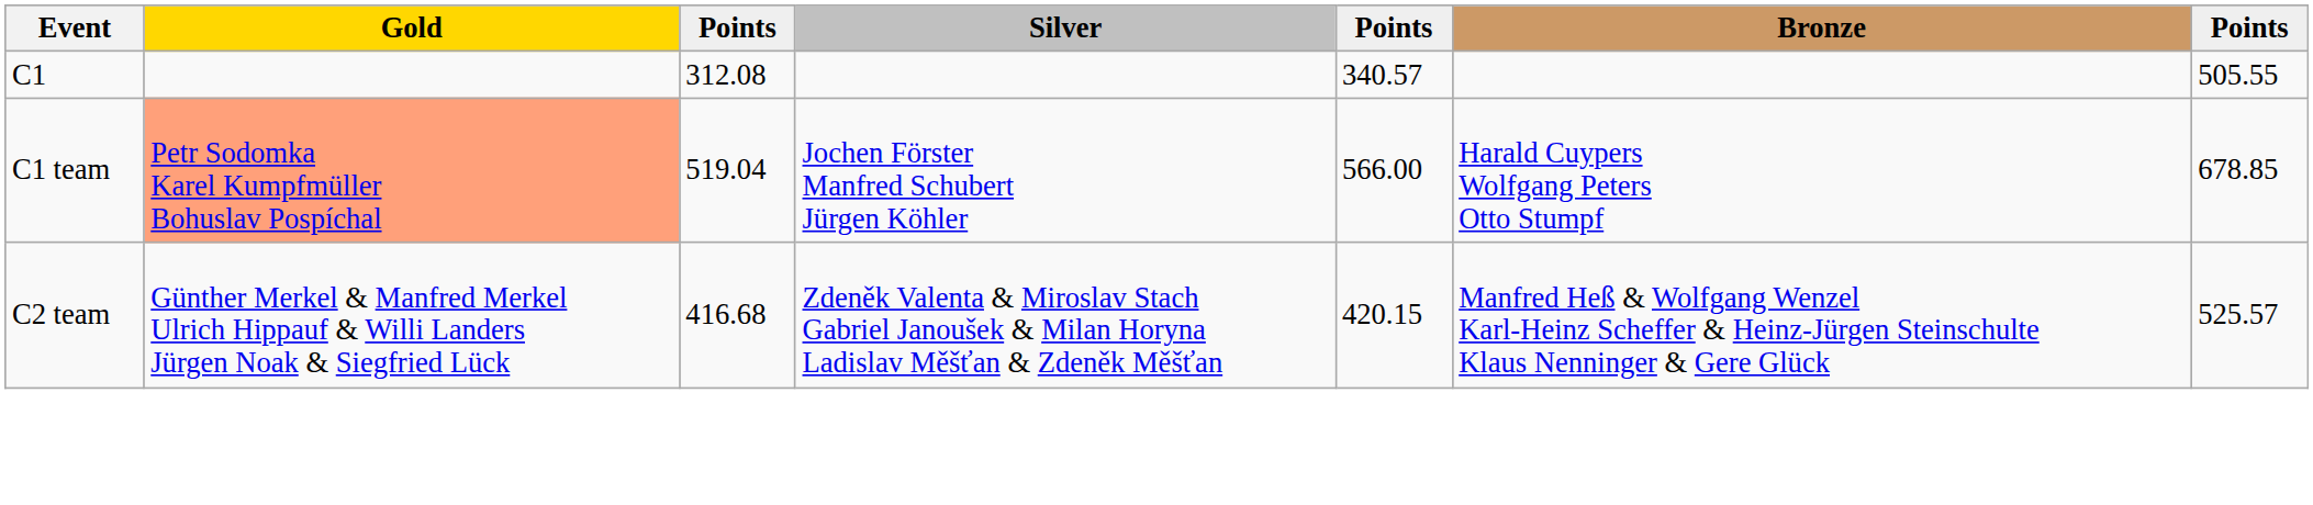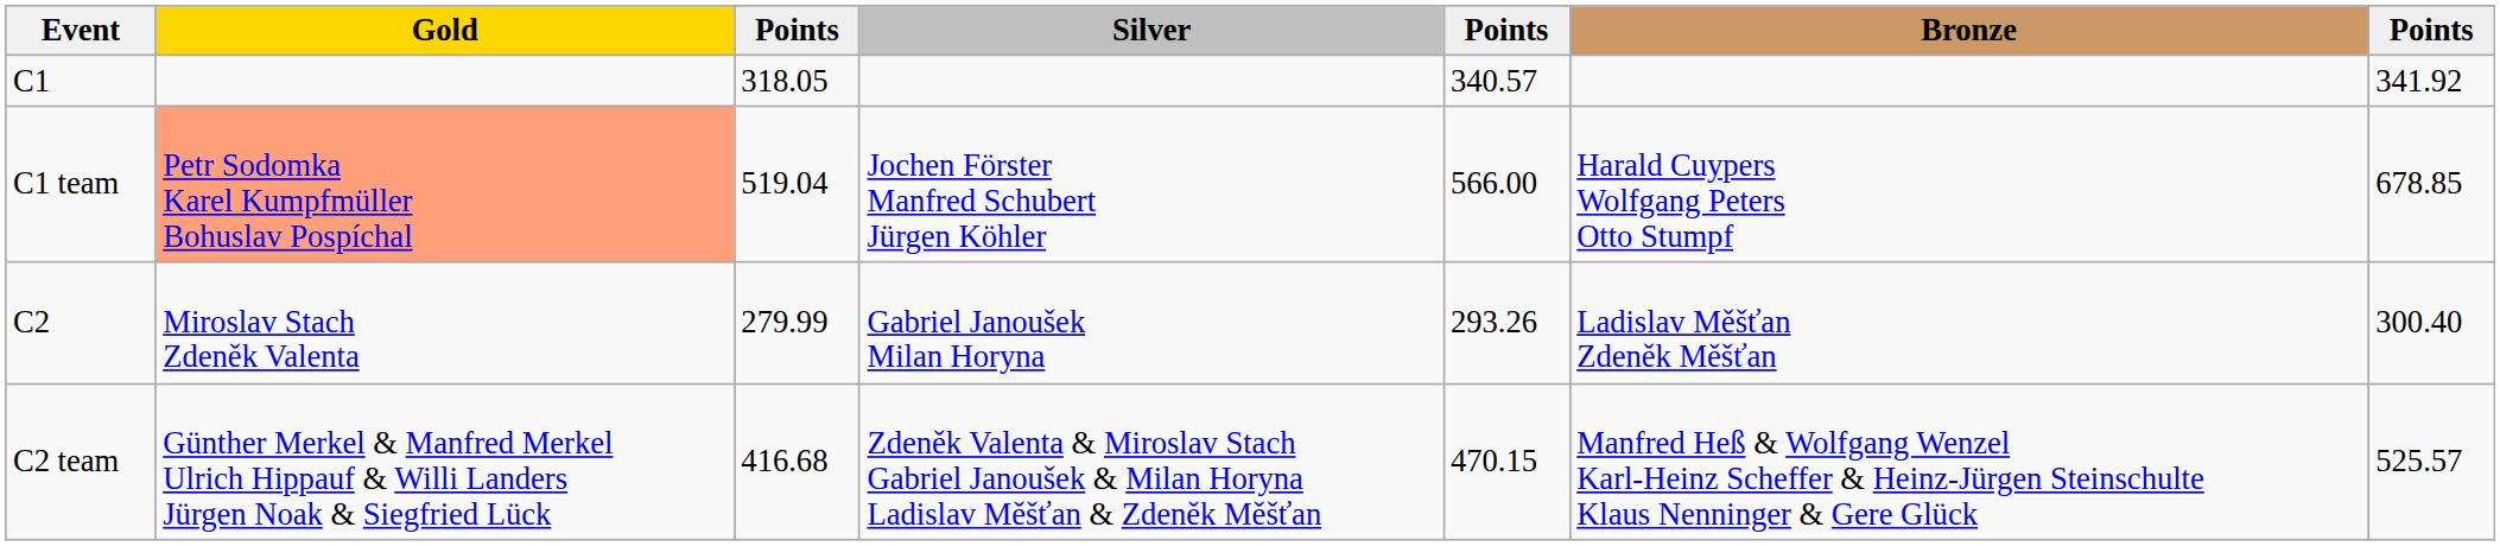 <table class="wikitable" width=100%>
 <tr>
 <th>Event</th>
 <td align=center bgcolor="gold"><strong>Gold</strong></td>
 <td align=center bgcolor="EFEFEF"><strong>Points</strong></td>
 <td align=center bgcolor="silver"><strong>Silver</strong></td>
 <td align=center bgcolor="EFEFEF"><strong>Points</strong></td>
 <td align=center bgcolor="CC9966"><strong>Bronze</strong></td>
 <td align=center bgcolor="EFEFEF"><strong>Points</strong></td>
 </tr>
 <tr>
 <td>C1</td>
 <td></td>
-<td>312.08</td>
+<td>318.05</td>
 <td></td>
 <td>340.57</td>
 <td></td>
-<td>505.55</td>
+<td>341.92</td>
 </tr>
 <tr>
 <td>C1 team</td>
 <td style="background: lightsalmon;"><br><a href='#'>Petr Sodomka</a><br><a href='#'>Karel Kumpfmüller</a><br><a href='#'>Bohuslav Pospíchal</a></td>
 <td>519.04</td>
 <td><br><a href='#'>Jochen Förster</a><br><a href='#'>Manfred Schubert</a><br><a href='#'>Jürgen Köhler</a></td>
 <td>566.00</td>
 <td><br><a href='#'>Harald Cuypers</a><br><a href='#'>Wolfgang Peters</a><br><a href='#'>Otto Stumpf</a></td>
 <td>678.85</td>
 </tr>
 <tr>
+<td>C2</td>
+<td><br><a href='#'>Miroslav Stach</a><br><a href='#'>Zdeněk Valenta</a></td>
+<td>279.99</td>
+<td><br><a href='#'>Gabriel Janoušek</a><br><a href='#'>Milan Horyna</a></td>
+<td>293.26</td>
+<td><br><a href='#'>Ladislav Měšťan</a><br><a href='#'>Zdeněk Měšťan</a></td>
+<td>300.40</td>
+</tr>
+<tr>
 <td>C2 team</td>
 <td><br><a href='#'>Günther Merkel</a> & <a href='#'>Manfred Merkel</a><br><a href='#'>Ulrich Hippauf</a> & <a href='#'>Willi Landers</a><br><a href='#'>Jürgen Noak</a> & <a href='#'>Siegfried Lück</a></td>
 <td>416.68</td>
 <td><br><a href='#'>Zdeněk Valenta</a> & <a href='#'>Miroslav Stach</a><br><a href='#'>Gabriel Janoušek</a> & <a href='#'>Milan Horyna</a><br><a href='#'>Ladislav Měšťan</a> & <a href='#'>Zdeněk Měšťan</a></td>
-<td>420.15</td>
+<td>470.15</td>
 <td><br><a href='#'>Manfred Heß</a> & <a href='#'>Wolfgang Wenzel</a><br><a href='#'>Karl-Heinz Scheffer</a> & <a href='#'>Heinz-Jürgen Steinschulte</a><br><a href='#'>Klaus Nenninger</a> & <a href='#'>Gere Glück</a></td>
 <td>525.57</td>
 </tr>
 </table>
